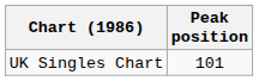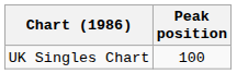 <table class="wikitable">
 <tr>
 <th>Chart (1986)</th>
 <th>Peak<br>position</th>
 </tr>
 <tr>
 <td>UK Singles Chart</td>
-<td style="text-align:center;">101</td>
+<td style="text-align:center;">100</td>
 </tr>
 </table>
